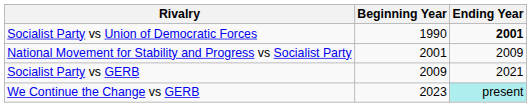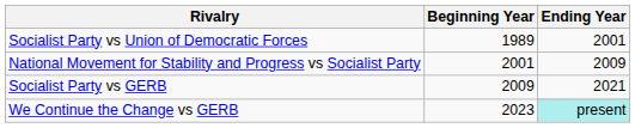 <table class="wikitable sortable">
 <tr>
 <th>Rivalry</th>
 <th>Beginning Year</th>
 <th>Ending Year</th>
 </tr>
 <tr>
 <td><a href='#'>Socialist Party</a> vs <a href='#'>Union of Democratic Forces</a></td>
-<td style="text-align:right;">1990</td>
-<td style="text-align:right;"><strong>2001</strong></td>
+<td style="text-align:right;">1989</td>
+<td style="text-align:right;">2001</td>
 </tr>
 <tr>
 <td><a href='#'>National Movement for Stability and Progress</a> vs <a href='#'>Socialist Party</a></td>
 <td style="text-align:right;">2001</td>
 <td style="text-align:right;">2009</td>
 </tr>
 <tr>
 <td><a href='#'>Socialist Party</a> vs <a href='#'>GERB</a></td>
 <td style="text-align:right;">2009</td>
 <td style="text-align:right;">2021</td>
 </tr>
 <tr>
 <td><a href='#'>We Continue the Change</a> vs <a href='#'>GERB</a></td>
 <td style="text-align:right;">2023</td>
 <td style="background: paleturquoise; text-align:right;">present</td>
 </tr>
 </table>
